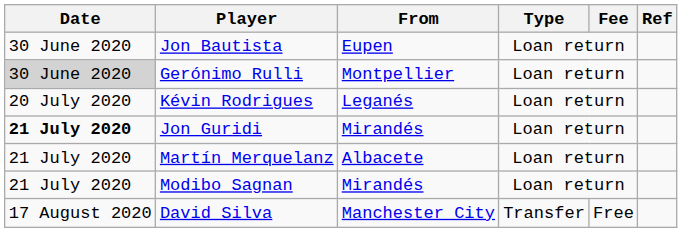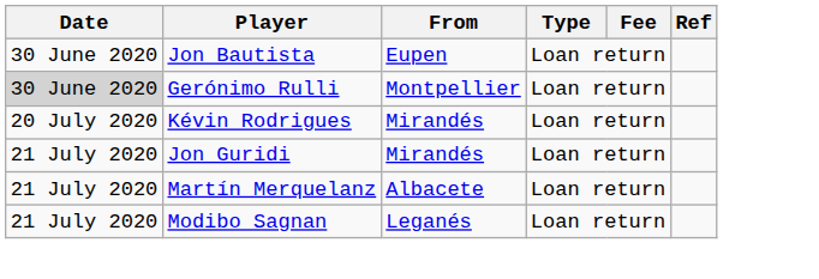 <table class="wikitable">
 <tr>
 <th>Date</th>
 <th>Player</th>
 <th>From</th>
 <th>Type</th>
 <th>Fee</th>
 <th>Ref</th>
 </tr>
 <tr>
 <td>30 June 2020</td>
 <td> <a href='#'>Jon Bautista</a></td>
 <td> <a href='#'>Eupen</a></td>
 <td align=center colspan=2>Loan return</td>
 <td align=center></td>
 </tr>
 <tr>
 <td style="background: lightgrey;">30 June 2020</td>
 <td> <a href='#'>Gerónimo Rulli</a></td>
 <td> <a href='#'>Montpellier</a></td>
 <td align=center colspan=2>Loan return</td>
 <td align=center></td>
 </tr>
 <tr>
 <td>20 July 2020</td>
 <td> <a href='#'>Kévin Rodrigues</a></td>
-<td><a href='#'>Leganés</a></td>
+<td><a href='#'>Mirandés</a></td>
 <td align=center colspan=2>Loan return</td>
 <td align=center></td>
 </tr>
 <tr>
-<td><strong>21 July 2020</strong></td>
+<td>21 July 2020</td>
 <td> <a href='#'>Jon Guridi</a></td>
 <td><a href='#'>Mirandés</a></td>
 <td align=center colspan=2>Loan return</td>
 <td align=center></td>
 </tr>
 <tr>
 <td>21 July 2020</td>
 <td> <a href='#'>Martín Merquelanz</a></td>
 <td><a href='#'>Albacete</a></td>
 <td align=center colspan=2>Loan return</td>
 <td align=center></td>
 </tr>
 <tr>
 <td>21 July 2020</td>
 <td> <a href='#'>Modibo Sagnan</a></td>
-<td><a href='#'>Mirandés</a></td>
+<td><a href='#'>Leganés</a></td>
 <td align=center colspan=2>Loan return</td>
 <td align=center></td>
 </tr>
-<tr>
-<td>17 August 2020</td>
-<td> <a href='#'>David Silva</a></td>
-<td> <a href='#'>Manchester City</a></td>
-<td align=center>Transfer</td>
-<td align=center>Free</td>
-<td align=center></td>
-</tr>
 </table>
